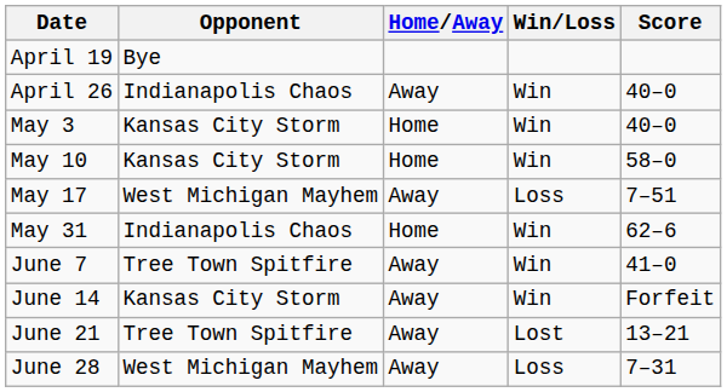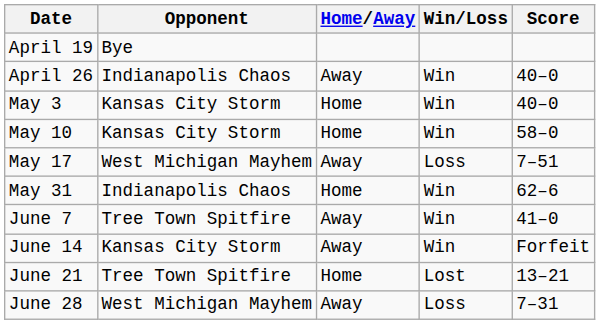 <table class="wikitable">
 <tr>
 <th>Date</th>
 <th>Opponent</th>
 <th><a href='#'>Home</a>/<a href='#'>Away</a></th>
 <th>Win/Loss</th>
 <th>Score</th>
 </tr>
 <tr>
 <td>April 19</td>
 <td>Bye</td>
 <td></td>
 <td></td>
 <td></td>
 </tr>
 <tr>
 <td>April 26</td>
 <td>Indianapolis Chaos</td>
 <td>Away</td>
 <td>Win</td>
 <td>40–0</td>
 </tr>
 <tr>
 <td>May 3</td>
 <td>Kansas City Storm</td>
 <td>Home</td>
 <td>Win</td>
 <td>40–0</td>
 </tr>
 <tr>
 <td>May 10</td>
 <td>Kansas City Storm</td>
 <td>Home</td>
 <td>Win</td>
 <td>58–0</td>
 </tr>
 <tr>
 <td>May 17</td>
 <td>West Michigan Mayhem</td>
 <td>Away</td>
 <td>Loss</td>
 <td>7–51</td>
 </tr>
 <tr>
 <td>May 31</td>
 <td>Indianapolis Chaos</td>
 <td>Home</td>
 <td>Win</td>
 <td>62–6</td>
 </tr>
 <tr>
 <td>June 7</td>
 <td>Tree Town Spitfire</td>
 <td>Away</td>
 <td>Win</td>
 <td>41–0</td>
 </tr>
 <tr>
 <td>June 14</td>
 <td>Kansas City Storm</td>
 <td>Away</td>
 <td>Win</td>
 <td>Forfeit</td>
 </tr>
 <tr>
 <td>June 21</td>
 <td>Tree Town Spitfire</td>
-<td>Away</td>
+<td>Home</td>
 <td>Lost</td>
 <td>13–21</td>
 </tr>
 <tr>
 <td>June 28</td>
 <td>West Michigan Mayhem</td>
 <td>Away</td>
 <td>Loss</td>
 <td>7–31</td>
 </tr>
 </table>
